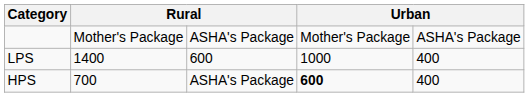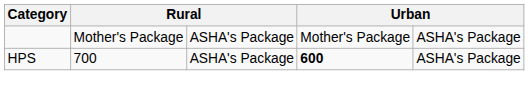 <table class="wikitable">
 <tr>
 <th>Category</th>
 <th colspan="2">Rural</th>
 <th colspan="2">Urban</th>
 </tr>
 <tr>
 <td></td>
 <td>Mother's Package</td>
 <td>ASHA's Package</td>
 <td>Mother's Package</td>
 <td>ASHA's Package</td>
 </tr>
 <tr>
-<td>LPS</td>
-<td>1400</td>
-<td>600</td>
-<td>1000</td>
-<td>400</td>
-</tr>
-<tr>
 <td>HPS</td>
 <td>700</td>
 <td>ASHA's Package</td>
 <td><strong>600</strong></td>
-<td>400</td>
+<td>ASHA's Package</td>
 </tr>
 </table>
